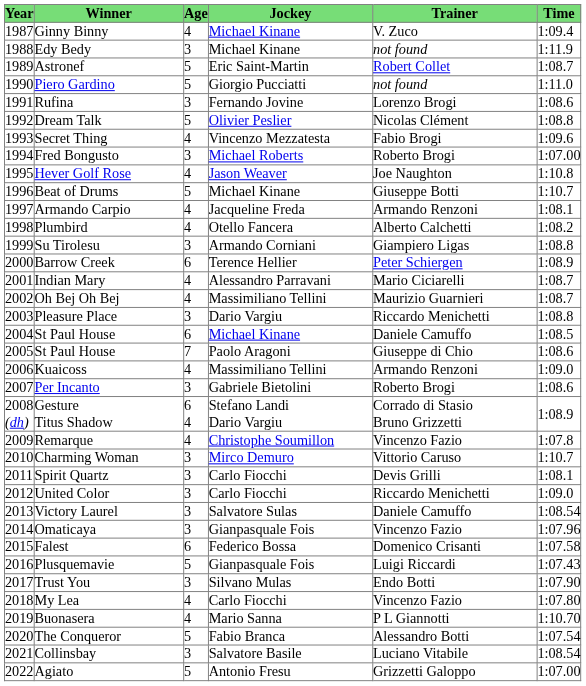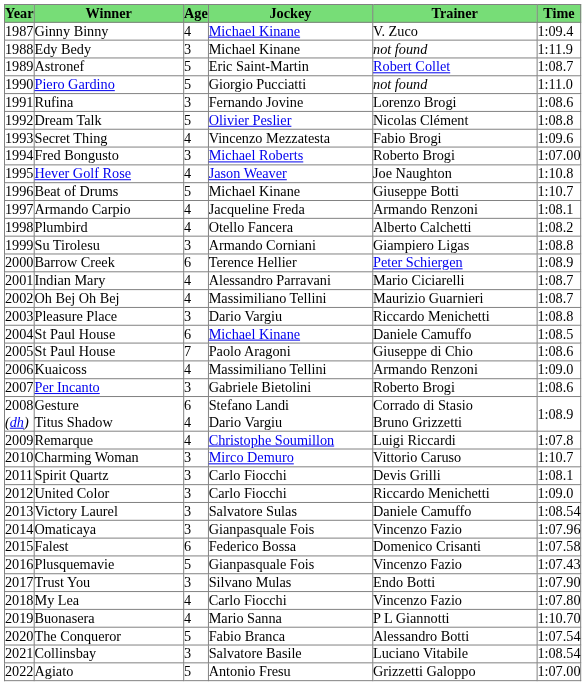 <table class = "sortable" | border="1" cellpadding="0" style="border-collapse: collapse; font-size:90%">
 <tr bgcolor="#77dd77" align="center">
 <th>Year</th>
 <th>Winner</th>
 <th>Age</th>
 <th>Jockey</th>
 <th>Trainer</th>
 <th>Time</th>
 </tr>
 <tr>
 <td>1987</td>
 <td width=150px>Ginny Binny</td>
 <td>4</td>
 <td width=165px><a href='#'>Michael Kinane</a></td>
 <td width=165px>V. Zuco</td>
 <td>1:09.4</td>
 </tr>
 <tr>
 <td>1988</td>
 <td>Edy Bedy</td>
 <td>3</td>
 <td>Michael Kinane</td>
 <td><em>not found</em></td>
 <td>1:11.9</td>
 </tr>
 <tr>
 <td>1989</td>
 <td>Astronef</td>
 <td>5</td>
 <td>Eric Saint-Martin</td>
 <td><a href='#'>Robert Collet</a></td>
 <td>1:08.7</td>
 </tr>
 <tr>
 <td>1990</td>
 <td><a href='#'>Piero Gardino</a></td>
 <td>5</td>
 <td>Giorgio Pucciatti</td>
 <td><em>not found</em> </td>
 <td>1:11.0</td>
 </tr>
 <tr>
 <td>1991</td>
 <td>Rufina</td>
 <td>3</td>
 <td>Fernando Jovine</td>
 <td>Lorenzo Brogi</td>
 <td>1:08.6</td>
 </tr>
 <tr>
 <td>1992</td>
 <td>Dream Talk</td>
 <td>5</td>
 <td><a href='#'>Olivier Peslier</a></td>
 <td>Nicolas Clément</td>
 <td>1:08.8</td>
 </tr>
 <tr>
 <td>1993</td>
 <td>Secret Thing</td>
 <td>4</td>
 <td>Vincenzo Mezzatesta</td>
 <td>Fabio Brogi</td>
 <td>1:09.6</td>
 </tr>
 <tr>
 <td>1994</td>
 <td>Fred Bongusto</td>
 <td>3</td>
 <td><a href='#'>Michael Roberts</a></td>
 <td>Roberto Brogi</td>
 <td>1:07.00</td>
 </tr>
 <tr>
 <td>1995</td>
 <td><a href='#'>Hever Golf Rose</a></td>
 <td>4</td>
 <td><a href='#'>Jason Weaver</a></td>
 <td>Joe Naughton</td>
 <td>1:10.8</td>
 </tr>
 <tr>
 <td>1996</td>
 <td>Beat of Drums</td>
 <td>5</td>
 <td>Michael Kinane</td>
 <td>Giuseppe Botti</td>
 <td>1:10.7</td>
 </tr>
 <tr>
 <td>1997</td>
 <td>Armando Carpio</td>
 <td>4</td>
 <td>Jacqueline Freda</td>
 <td>Armando Renzoni</td>
 <td>1:08.1</td>
 </tr>
 <tr>
 <td>1998</td>
 <td>Plumbird</td>
 <td>4</td>
 <td>Otello Fancera</td>
 <td>Alberto Calchetti</td>
 <td>1:08.2</td>
 </tr>
 <tr>
 <td>1999</td>
 <td>Su Tirolesu</td>
 <td>3</td>
 <td>Armando Corniani</td>
 <td>Giampiero Ligas</td>
 <td>1:08.8</td>
 </tr>
 <tr>
 <td>2000</td>
 <td>Barrow Creek</td>
 <td>6</td>
 <td>Terence Hellier</td>
 <td><a href='#'>Peter Schiergen</a></td>
 <td>1:08.9</td>
 </tr>
 <tr>
 <td>2001</td>
 <td>Indian Mary</td>
 <td>4</td>
 <td>Alessandro Parravani</td>
 <td>Mario Ciciarelli</td>
 <td>1:08.7</td>
 </tr>
 <tr>
 <td>2002</td>
 <td>Oh Bej Oh Bej</td>
 <td>4</td>
 <td>Massimiliano Tellini</td>
 <td>Maurizio Guarnieri</td>
 <td>1:08.7</td>
 </tr>
 <tr>
 <td>2003</td>
 <td>Pleasure Place</td>
 <td>3</td>
 <td>Dario Vargiu</td>
 <td>Riccardo Menichetti</td>
 <td>1:08.8</td>
 </tr>
 <tr>
 <td>2004</td>
 <td>St Paul House</td>
 <td>6</td>
 <td><a href='#'>Michael Kinane</a></td>
 <td>Daniele Camuffo</td>
 <td>1:08.5</td>
 </tr>
 <tr>
 <td>2005</td>
 <td>St Paul House</td>
 <td>7</td>
 <td>Paolo Aragoni</td>
 <td>Giuseppe di Chio</td>
 <td>1:08.6</td>
 </tr>
 <tr>
 <td>2006</td>
 <td>Kuaicoss</td>
 <td>4</td>
 <td>Massimiliano Tellini</td>
 <td>Armando Renzoni</td>
 <td>1:09.0</td>
 </tr>
 <tr>
 <td>2007</td>
 <td><a href='#'>Per Incanto</a></td>
 <td>3</td>
 <td>Gabriele Bietolini</td>
 <td>Roberto Brogi</td>
 <td>1:08.6</td>
 </tr>
 <tr>
 <td>2008<br><em>(<a href='#'>dh</a>)</em></td>
 <td>Gesture<br>Titus Shadow</td>
 <td>6<br>4</td>
 <td>Stefano Landi<br>Dario Vargiu</td>
 <td>Corrado di Stasio<br>Bruno Grizzetti</td>
 <td>1:08.9</td>
 </tr>
 <tr>
 <td>2009</td>
 <td>Remarque</td>
 <td>4</td>
 <td><a href='#'>Christophe Soumillon</a></td>
-<td>Vincenzo Fazio</td>
+<td>Luigi Riccardi</td>
 <td>1:07.8</td>
 </tr>
 <tr>
 <td>2010</td>
 <td>Charming Woman</td>
 <td>3</td>
 <td><a href='#'>Mirco Demuro</a></td>
 <td>Vittorio Caruso</td>
 <td>1:10.7</td>
 </tr>
 <tr>
 <td>2011</td>
 <td>Spirit Quartz</td>
 <td>3</td>
 <td>Carlo Fiocchi</td>
 <td>Devis Grilli</td>
 <td>1:08.1</td>
 </tr>
 <tr>
 <td>2012</td>
 <td>United Color</td>
 <td>3</td>
 <td>Carlo Fiocchi</td>
 <td>Riccardo Menichetti</td>
 <td>1:09.0</td>
 </tr>
 <tr>
 <td>2013</td>
 <td>Victory Laurel</td>
 <td>3</td>
 <td>Salvatore Sulas</td>
 <td>Daniele Camuffo</td>
 <td>1:08.54</td>
 </tr>
 <tr>
 <td>2014</td>
 <td>Omaticaya</td>
 <td>3</td>
 <td>Gianpasquale Fois</td>
 <td>Vincenzo Fazio</td>
 <td>1:07.96</td>
 </tr>
 <tr>
 <td>2015</td>
 <td>Falest</td>
 <td>6</td>
 <td>Federico Bossa</td>
 <td>Domenico Crisanti</td>
 <td>1:07.58</td>
 </tr>
 <tr>
 <td>2016</td>
 <td>Plusquemavie</td>
 <td>5</td>
 <td>Gianpasquale Fois</td>
-<td>Luigi Riccardi</td>
+<td>Vincenzo Fazio</td>
 <td>1:07.43</td>
 </tr>
 <tr>
 <td>2017</td>
 <td>Trust You</td>
 <td>3</td>
 <td>Silvano Mulas</td>
 <td>Endo Botti</td>
 <td>1:07.90</td>
 </tr>
 <tr>
 <td>2018</td>
 <td>My Lea</td>
 <td>4</td>
 <td>Carlo Fiocchi</td>
 <td>Vincenzo Fazio</td>
 <td>1:07.80</td>
 </tr>
 <tr>
 <td>2019</td>
 <td>Buonasera</td>
 <td>4</td>
 <td>Mario Sanna</td>
 <td>P L Giannotti</td>
 <td>1:10.70</td>
 </tr>
 <tr>
 <td>2020</td>
 <td>The Conqueror</td>
 <td>5</td>
 <td>Fabio Branca</td>
 <td>Alessandro Botti</td>
 <td>1:07.54</td>
 </tr>
 <tr>
 <td>2021</td>
 <td>Collinsbay</td>
 <td>3</td>
 <td>Salvatore Basile</td>
 <td>Luciano Vitabile</td>
 <td>1:08.54</td>
 </tr>
 <tr>
 <td>2022</td>
 <td>Agiato</td>
 <td>5</td>
 <td>Antonio Fresu</td>
 <td>Grizzetti Galoppo</td>
 <td>1:07.00</td>
 </tr>
 </table>
